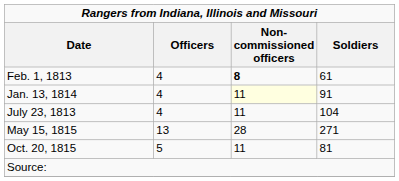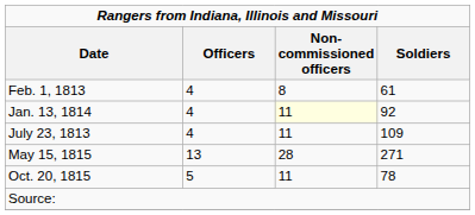 <table class="wikitable">
 <tr>
 <td colspan=5 style="text-align:center;"><strong><em>Rangers from Indiana, Illinois and Missouri</em></strong></td>
 </tr>
 <tr>
 <th align="left" width="200">Date</th>
 <th align="left" width="100">Officers</th>
 <th align="left" width="100">Non-commissioned officers</th>
 <th align="left" width="100">Soldiers</th>
 </tr>
 <tr>
 <td>Feb. 1, 1813</td>
 <td>4</td>
-<td><strong>8</strong></td>
+<td>8</td>
 <td>61</td>
 </tr>
 <tr>
 <td>Jan. 13, 1814</td>
 <td>4</td>
 <td style="background: lightyellow;">11</td>
-<td>91</td>
+<td>92</td>
 </tr>
 <tr>
 <td>July 23, 1813</td>
 <td>4</td>
 <td>11</td>
-<td>104</td>
+<td>109</td>
 </tr>
 <tr>
 <td>May 15, 1815</td>
 <td>13</td>
 <td>28</td>
 <td>271</td>
 </tr>
 <tr>
 <td>Oct. 20, 1815</td>
 <td>5</td>
 <td>11</td>
-<td>81</td>
+<td>78</td>
 </tr>
 <tr>
 <td colspan=4>Source:</td>
 </tr>
 <tr>
 </tr>
 </table>
